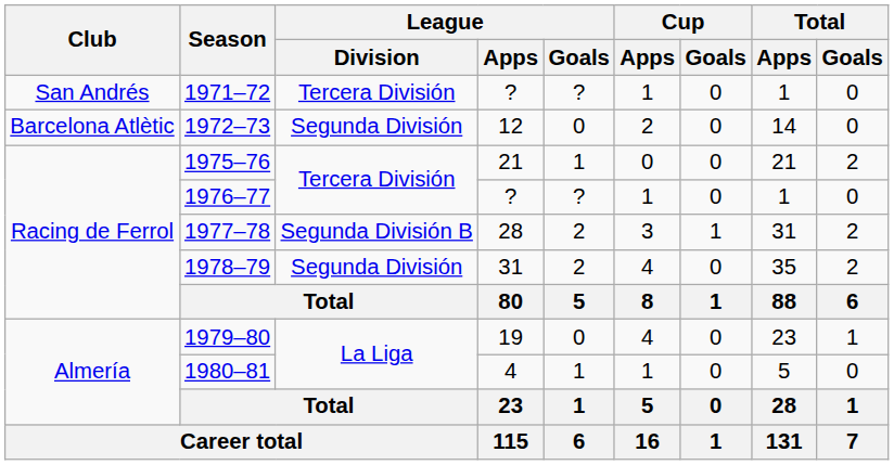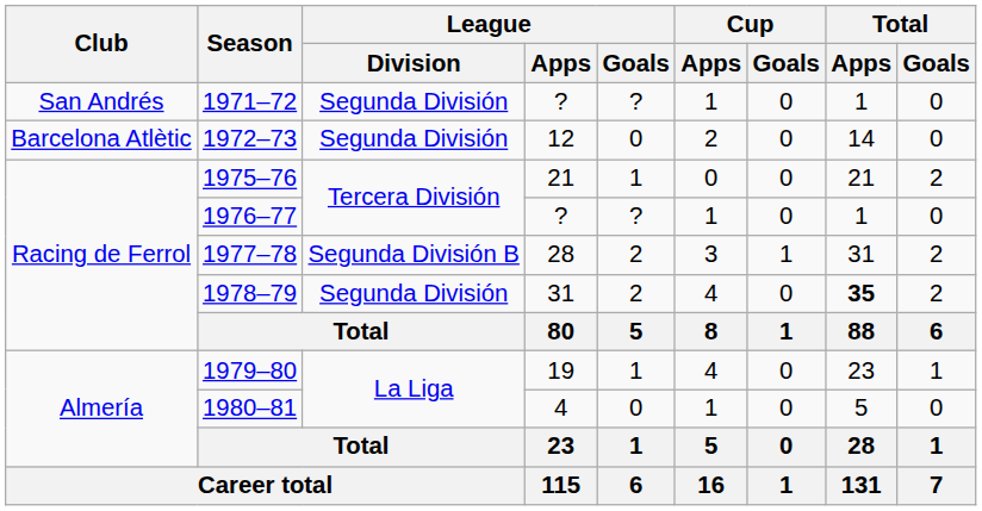 <table class="wikitable" style="text-align: center;">
 <tr>
 <th rowspan="2">Club</th>
 <th rowspan="2">Season</th>
 <th colspan="3">League</th>
 <th colspan="2">Cup</th>
 <th colspan="2">Total</th>
 </tr>
 <tr>
 <th>Division</th>
 <th>Apps</th>
 <th>Goals</th>
 <th>Apps</th>
 <th>Goals</th>
 <th>Apps</th>
 <th>Goals</th>
 </tr>
 <tr>
 <td valign="center"><a href='#'>San Andrés</a></td>
 <td><a href='#'>1971–72</a></td>
-<td><a href='#'>Tercera División</a></td>
+<td><a href='#'>Segunda División</a></td>
 <td>?</td>
 <td>?</td>
 <td>1</td>
 <td>0</td>
 <td>1</td>
 <td>0</td>
 </tr>
 <tr>
 <td valign="center"><a href='#'>Barcelona Atlètic</a></td>
 <td><a href='#'>1972–73</a></td>
 <td><a href='#'>Segunda División</a></td>
 <td>12</td>
 <td>0</td>
 <td>2</td>
 <td>0</td>
 <td>14</td>
 <td>0</td>
 </tr>
 <tr>
 <td rowspan="5" valign="center"><a href='#'>Racing de Ferrol</a></td>
 <td><a href='#'>1975–76</a></td>
 <td rowspan="2"><a href='#'>Tercera División</a></td>
 <td>21</td>
 <td>1</td>
 <td>0</td>
 <td>0</td>
 <td>21</td>
 <td>2</td>
 </tr>
 <tr>
 <td><a href='#'>1976–77</a></td>
 <td>?</td>
 <td>?</td>
 <td>1</td>
 <td>0</td>
 <td>1</td>
 <td>0</td>
 </tr>
 <tr>
 <td><a href='#'>1977–78</a></td>
 <td><a href='#'>Segunda División B</a></td>
 <td>28</td>
 <td>2</td>
 <td>3</td>
 <td>1</td>
 <td>31</td>
 <td>2</td>
 </tr>
 <tr>
 <td><a href='#'>1978–79</a></td>
 <td><a href='#'>Segunda División</a></td>
 <td>31</td>
 <td>2</td>
 <td>4</td>
 <td>0</td>
-<td>35</td>
+<td><strong>35</strong></td>
 <td>2</td>
 </tr>
 <tr>
 <th colspan="2">Total</th>
 <th>80</th>
 <th>5</th>
 <th>8</th>
 <th>1</th>
 <th>88</th>
 <th>6</th>
 </tr>
 <tr>
 <td rowspan="3" valign="center"><a href='#'>Almería</a></td>
 <td><a href='#'>1979–80</a></td>
 <td rowspan="2"><a href='#'>La Liga</a></td>
 <td>19</td>
-<td>0</td>
+<td>1</td>
 <td>4</td>
 <td>0</td>
 <td>23</td>
 <td>1</td>
 </tr>
 <tr>
 <td><a href='#'>1980–81</a></td>
 <td>4</td>
-<td>1</td>
+<td>0</td>
 <td>1</td>
 <td>0</td>
 <td>5</td>
 <td>0</td>
 </tr>
 <tr>
 <th colspan="2">Total</th>
 <th>23</th>
 <th>1</th>
 <th>5</th>
 <th>0</th>
 <th>28</th>
 <th>1</th>
 </tr>
 <tr>
 <th colspan="3">Career total</th>
 <th>115</th>
 <th>6</th>
 <th>16</th>
 <th>1</th>
 <th>131</th>
 <th>7</th>
 </tr>
 </table>
